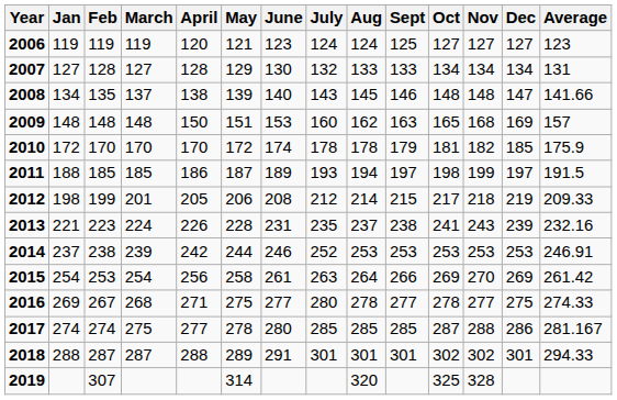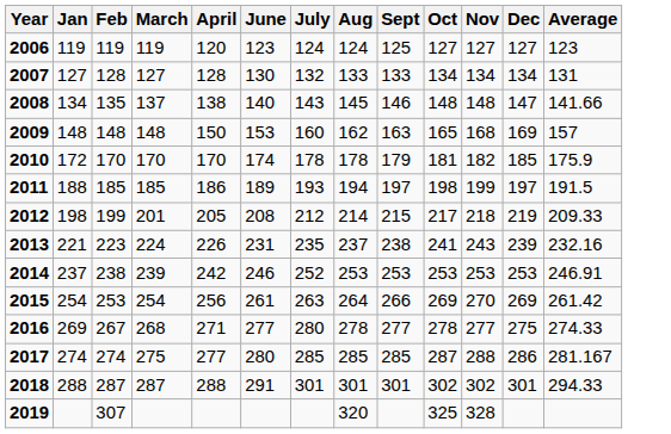 <table class="wikitable">
 <tr>
 <th>Year</th>
 <th>Jan</th>
 <th>Feb</th>
 <th>March</th>
 <th>April</th>
-<th>May</th>
 <th>June</th>
 <th>July</th>
 <th>Aug</th>
 <th>Sept</th>
 <th>Oct</th>
 <th>Nov</th>
 <th>Dec</th>
 <th>Average</th>
 </tr>
 <tr>
 <td><strong>2006</strong></td>
 <td>119</td>
 <td>119</td>
 <td>119</td>
 <td>120</td>
-<td>121</td>
 <td>123</td>
 <td>124</td>
 <td>124</td>
 <td>125</td>
 <td>127</td>
 <td>127</td>
 <td>127</td>
 <td>123</td>
 </tr>
 <tr>
 <td><strong>2007</strong></td>
 <td>127</td>
 <td>128</td>
 <td>127</td>
 <td>128</td>
-<td>129</td>
 <td>130</td>
 <td>132</td>
 <td>133</td>
 <td>133</td>
 <td>134</td>
 <td>134</td>
 <td>134</td>
 <td>131</td>
 </tr>
 <tr>
 <td><strong>2008</strong></td>
 <td>134</td>
 <td>135</td>
 <td>137</td>
 <td>138</td>
-<td>139</td>
 <td>140</td>
 <td>143</td>
 <td>145</td>
 <td>146</td>
 <td>148</td>
 <td>148</td>
 <td>147</td>
 <td>141.66</td>
 </tr>
 <tr>
 <td><strong>2009</strong></td>
 <td>148</td>
 <td>148</td>
 <td>148</td>
 <td>150</td>
-<td>151</td>
 <td>153</td>
 <td>160</td>
 <td>162</td>
 <td>163</td>
 <td>165</td>
 <td>168</td>
 <td>169</td>
 <td>157</td>
 </tr>
 <tr>
 <td><strong>2010</strong></td>
 <td>172</td>
 <td>170</td>
 <td>170</td>
 <td>170</td>
-<td>172</td>
 <td>174</td>
 <td>178</td>
 <td>178</td>
 <td>179</td>
 <td>181</td>
 <td>182</td>
 <td>185</td>
 <td>175.9</td>
 </tr>
 <tr>
 <td><strong>2011</strong></td>
 <td>188</td>
 <td>185</td>
 <td>185</td>
 <td>186</td>
-<td>187</td>
 <td>189</td>
 <td>193</td>
 <td>194</td>
 <td>197</td>
 <td>198</td>
 <td>199</td>
 <td>197</td>
 <td>191.5</td>
 </tr>
 <tr>
 <td><strong>2012</strong></td>
 <td>198</td>
 <td>199</td>
 <td>201</td>
 <td>205</td>
-<td>206</td>
 <td>208</td>
 <td>212</td>
 <td>214</td>
 <td>215</td>
 <td>217</td>
 <td>218</td>
 <td>219</td>
 <td>209.33</td>
 </tr>
 <tr>
 <td><strong>2013</strong></td>
 <td>221</td>
 <td>223</td>
 <td>224</td>
 <td>226</td>
-<td>228</td>
 <td>231</td>
 <td>235</td>
 <td>237</td>
 <td>238</td>
 <td>241</td>
 <td>243</td>
 <td>239</td>
 <td>232.16</td>
 </tr>
 <tr>
 <td><strong>2014</strong></td>
 <td>237</td>
 <td>238</td>
 <td>239</td>
 <td>242</td>
-<td>244</td>
 <td>246</td>
 <td>252</td>
 <td>253</td>
 <td>253</td>
 <td>253</td>
 <td>253</td>
 <td>253</td>
 <td>246.91</td>
 </tr>
 <tr>
 <td><strong>2015</strong></td>
 <td>254</td>
 <td>253</td>
 <td>254</td>
 <td>256</td>
-<td>258</td>
 <td>261</td>
 <td>263</td>
 <td>264</td>
 <td>266</td>
 <td>269</td>
 <td>270</td>
 <td>269</td>
 <td>261.42</td>
 </tr>
 <tr>
 <td><strong>2016</strong></td>
 <td>269</td>
 <td>267</td>
 <td>268</td>
 <td>271</td>
-<td>275</td>
 <td>277</td>
 <td>280</td>
 <td>278</td>
 <td>277</td>
 <td>278</td>
 <td>277</td>
 <td>275</td>
 <td>274.33</td>
 </tr>
 <tr>
 <td><strong>2017</strong></td>
 <td>274</td>
 <td>274</td>
 <td>275</td>
 <td>277</td>
-<td>278</td>
 <td>280</td>
 <td>285</td>
 <td>285</td>
 <td>285</td>
 <td>287</td>
 <td>288</td>
 <td>286</td>
 <td>281.167</td>
 </tr>
 <tr>
 <td><strong>2018</strong></td>
 <td>288</td>
 <td>287</td>
 <td>287</td>
 <td>288</td>
-<td>289</td>
 <td>291</td>
 <td>301</td>
 <td>301</td>
 <td>301</td>
 <td>302</td>
 <td>302</td>
 <td>301</td>
 <td>294.33</td>
 </tr>
 <tr>
 <td><strong>2019</strong></td>
 <td></td>
 <td>307</td>
 <td></td>
 <td></td>
-<td>314</td>
 <td></td>
 <td></td>
 <td>320</td>
 <td> </td>
 <td>325</td>
 <td>328</td>
 <td></td>
 <td></td>
 </tr>
 </table>
